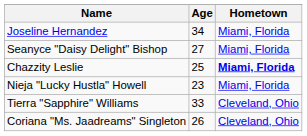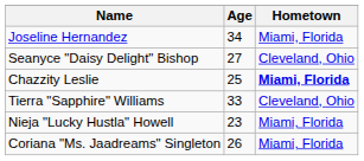 <table class="wikitable">
 <tr>
 </tr>
 <tr>
 <th>Name</th>
 <th>Age</th>
 <th>Hometown</th>
 </tr>
 <tr>
 <td><a href='#'>Joseline Hernandez</a></td>
 <td>34</td>
 <td><a href='#'>Miami, Florida</a></td>
 </tr>
 <tr>
 <td>Seanyce "Daisy Delight" Bishop</td>
 <td>27</td>
-<td><a href='#'>Miami, Florida</a></td>
+<td><a href='#'>Cleveland, Ohio</a></td>
 </tr>
 <tr>
 <td>Chazzity Leslie</td>
 <td>25</td>
 <td><strong><a href='#'>Miami, Florida</a></strong></td>
 </tr>
 <tr>
+<td>Tierra "Sapphire" Williams</td>
+<td>33</td>
+<td><a href='#'>Cleveland, Ohio</a></td>
+</tr>
+<tr>
 <td>Nieja "Lucky Hustla" Howell</td>
 <td>23</td>
 <td><a href='#'>Miami, Florida</a></td>
 </tr>
 <tr>
-<td>Tierra "Sapphire" Williams</td>
-<td>33</td>
-<td><a href='#'>Cleveland, Ohio</a></td>
-</tr>
-<tr>
 <td>Coriana "Ms. Jaadreams" Singleton</td>
 <td>26</td>
-<td><a href='#'>Cleveland, Ohio</a></td>
+<td><a href='#'>Miami, Florida</a></td>
 </tr>
 </table>
